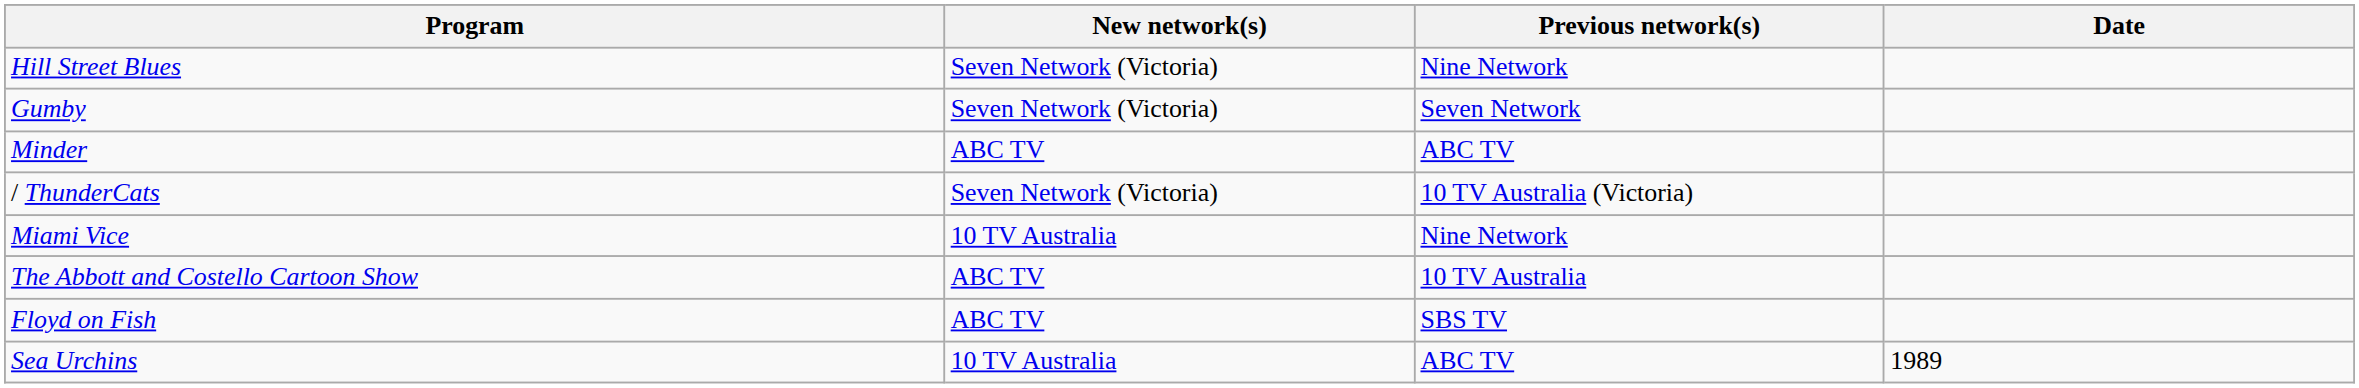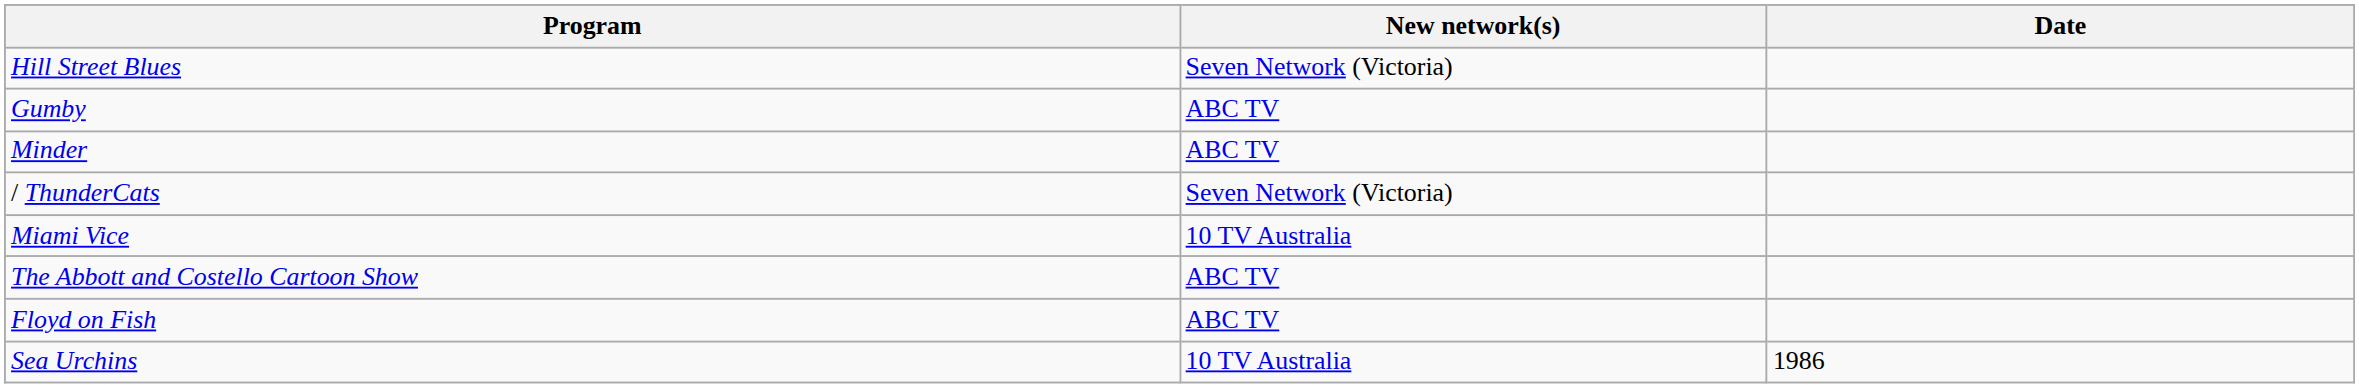 <table class="wikitable sortable" width="100%" style="font-size:87%;">
 <tr bgcolor="#efefef">
 <th width=40%>Program</th>
 <th width=20%>New network(s)</th>
-<th width=20%>Previous network(s)</th>
 <th width=20%>Date</th>
 </tr>
 <tr>
 <td> <em><a href='#'>Hill Street Blues</a></em></td>
 <td><a href='#'>Seven Network</a> (Victoria)</td>
-<td><a href='#'>Nine Network</a></td>
 <td></td>
 </tr>
 <tr>
 <td> <em><a href='#'>Gumby</a></em></td>
-<td><a href='#'>Seven Network</a> (Victoria)</td>
-<td><a href='#'>Seven Network</a></td>
+<td><a href='#'>ABC TV</a></td>
 <td></td>
 </tr>
 <tr>
 <td> <em><a href='#'>Minder</a></em></td>
-<td><a href='#'>ABC TV</a></td>
 <td><a href='#'>ABC TV</a></td>
 <td></td>
 </tr>
 <tr>
 <td>/ <em><a href='#'>ThunderCats</a></em></td>
 <td><a href='#'>Seven Network</a> (Victoria)</td>
-<td><a href='#'>10 TV Australia</a> (Victoria)</td>
 <td></td>
 </tr>
 <tr>
 <td> <em><a href='#'>Miami Vice</a></em></td>
 <td><a href='#'>10 TV Australia</a></td>
-<td><a href='#'>Nine Network</a></td>
 <td></td>
 </tr>
 <tr>
 <td> <em><a href='#'>The Abbott and Costello Cartoon Show</a></em></td>
 <td><a href='#'>ABC TV</a></td>
-<td><a href='#'>10 TV Australia</a></td>
 <td></td>
 </tr>
 <tr>
 <td> <em><a href='#'>Floyd on Fish</a></em></td>
 <td><a href='#'>ABC TV</a></td>
-<td><a href='#'>SBS TV</a></td>
 <td></td>
 </tr>
 <tr>
 <td> <em><a href='#'>Sea Urchins</a></em></td>
 <td><a href='#'>10 TV Australia</a></td>
-<td><a href='#'>ABC TV</a></td>
-<td>1989</td>
+<td>1986</td>
 </tr>
 </table>
